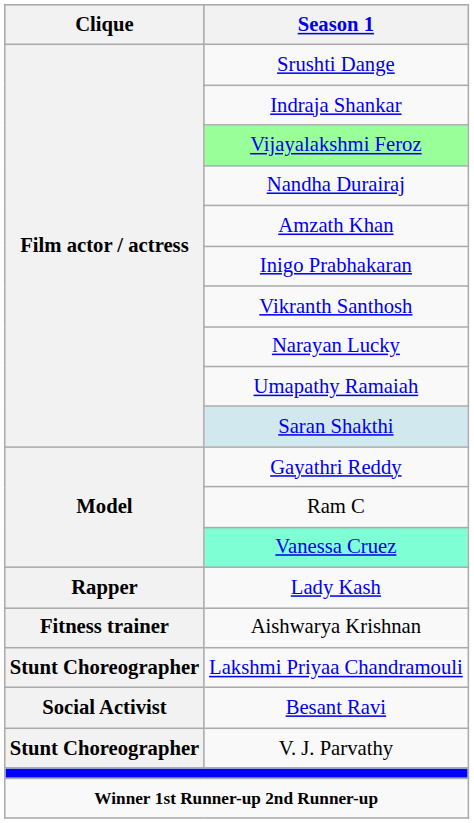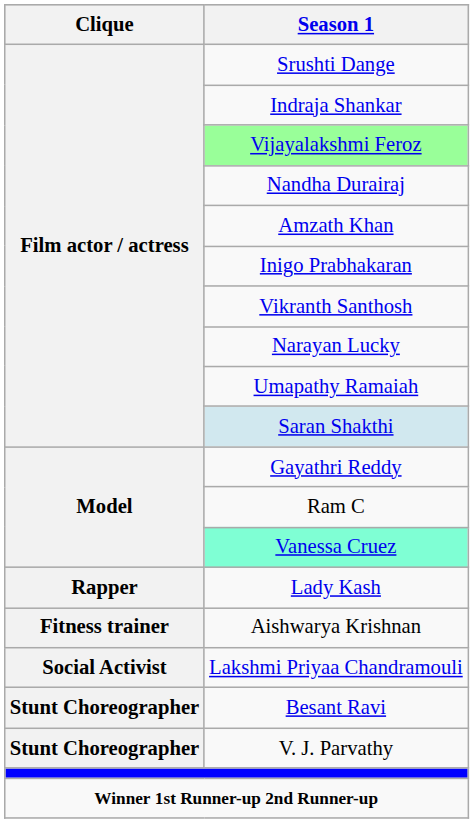 <table class="wikitable sortable" style="text-align:center;font-size: 85%; line-height:20px;">
 <tr bgcolor="#CCCCCC" align="center">
 <th>Clique</th>
 <th><a href='#'>Season 1</a></th>
 </tr>
 <tr>
 <th rowspan=10 bgcolor="#CCCCCC">Film actor / actress</th>
 <td><a href='#'>Srushti Dange</a></td>
 </tr>
 <tr>
 <td><a href='#'>Indraja Shankar</a></td>
 </tr>
 <tr>
 <td style="background: #99FF99;"><a href='#'>Vijayalakshmi Feroz</a></td>
 </tr>
 <tr>
 <td><a href='#'>Nandha Durairaj</a></td>
 </tr>
 <tr>
 <td><a href='#'>Amzath Khan</a></td>
 </tr>
 <tr>
 <td><a href='#'>Inigo Prabhakaran</a></td>
 </tr>
 <tr>
 <td><a href='#'>Vikranth Santhosh</a></td>
 </tr>
 <tr>
 <td><a href='#'>Narayan Lucky</a></td>
 </tr>
 <tr>
 <td><a href='#'>Umapathy Ramaiah</a></td>
 </tr>
 <tr>
 <td style="background: #D1E8EF;"><a href='#'>Saran Shakthi</a></td>
 </tr>
 <tr>
 <th rowspan=3 bgcolor="#CCCCCC">Model</th>
 <td><a href='#'>Gayathri Reddy</a></td>
 </tr>
 <tr>
 <td>Ram C</td>
 </tr>
 <tr>
 <td style="background: #7FFFD4;"><a href='#'>Vanessa Cruez</a></td>
 </tr>
 <tr>
 <th rowspan=1 bgcolor="#CCCCCC">Rapper</th>
 <td><a href='#'>Lady Kash</a></td>
 </tr>
 <tr>
 <th rowspan=1 bgcolor="#CCCCCC">Fitness trainer</th>
 <td>Aishwarya Krishnan</td>
 </tr>
 <tr>
-<th rowspan=1 bgcolor="#CCCCCC">Stunt Choreographer</th>
+<th rowspan=1 bgcolor="#CCCCCC">Social Activist</th>
 <td><a href='#'>Lakshmi Priyaa Chandramouli</a></td>
 </tr>
 <tr>
-<th rowspan=1 bgcolor="#CCCCCC">Social Activist</th>
+<th rowspan=1 bgcolor="#CCCCCC">Stunt Choreographer</th>
 <td><a href='#'>Besant Ravi</a></td>
 </tr>
 <tr>
 <th rowspan=1 bgcolor="#CCCCCC">Stunt Choreographer</th>
 <td>V. J. Parvathy</td>
 </tr>
 <tr>
 <td colspan="6" bgcolor="Blue"></td>
 </tr>
 <tr>
 <td colspan="6"><small><strong> Winner</strong>  <strong> 1st Runner-up</strong>  <strong> 2nd Runner-up</strong></small></td>
 </tr>
 </table>
